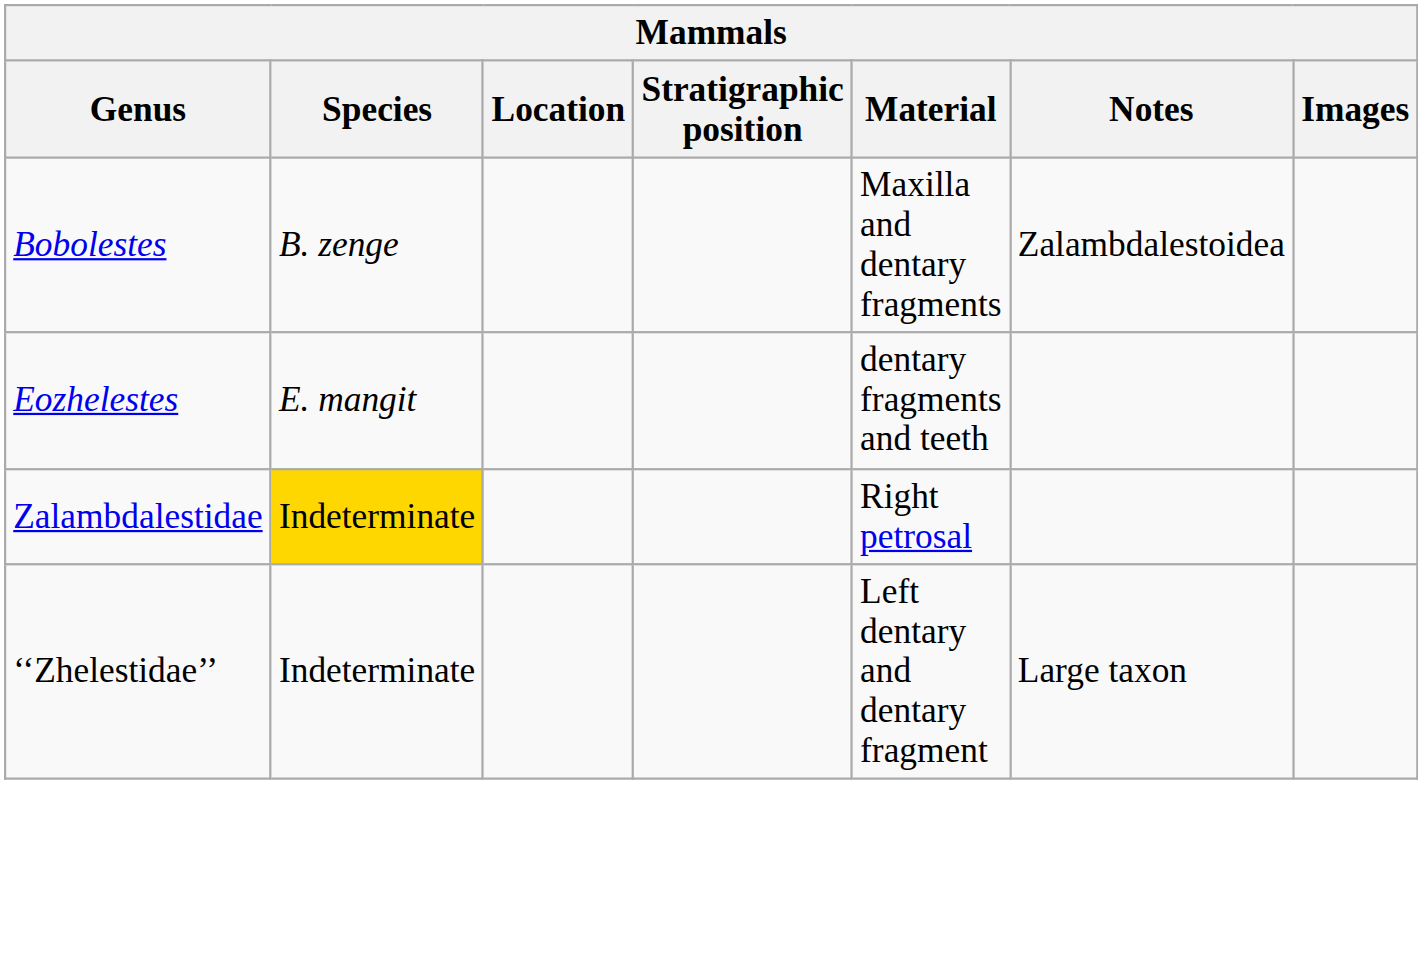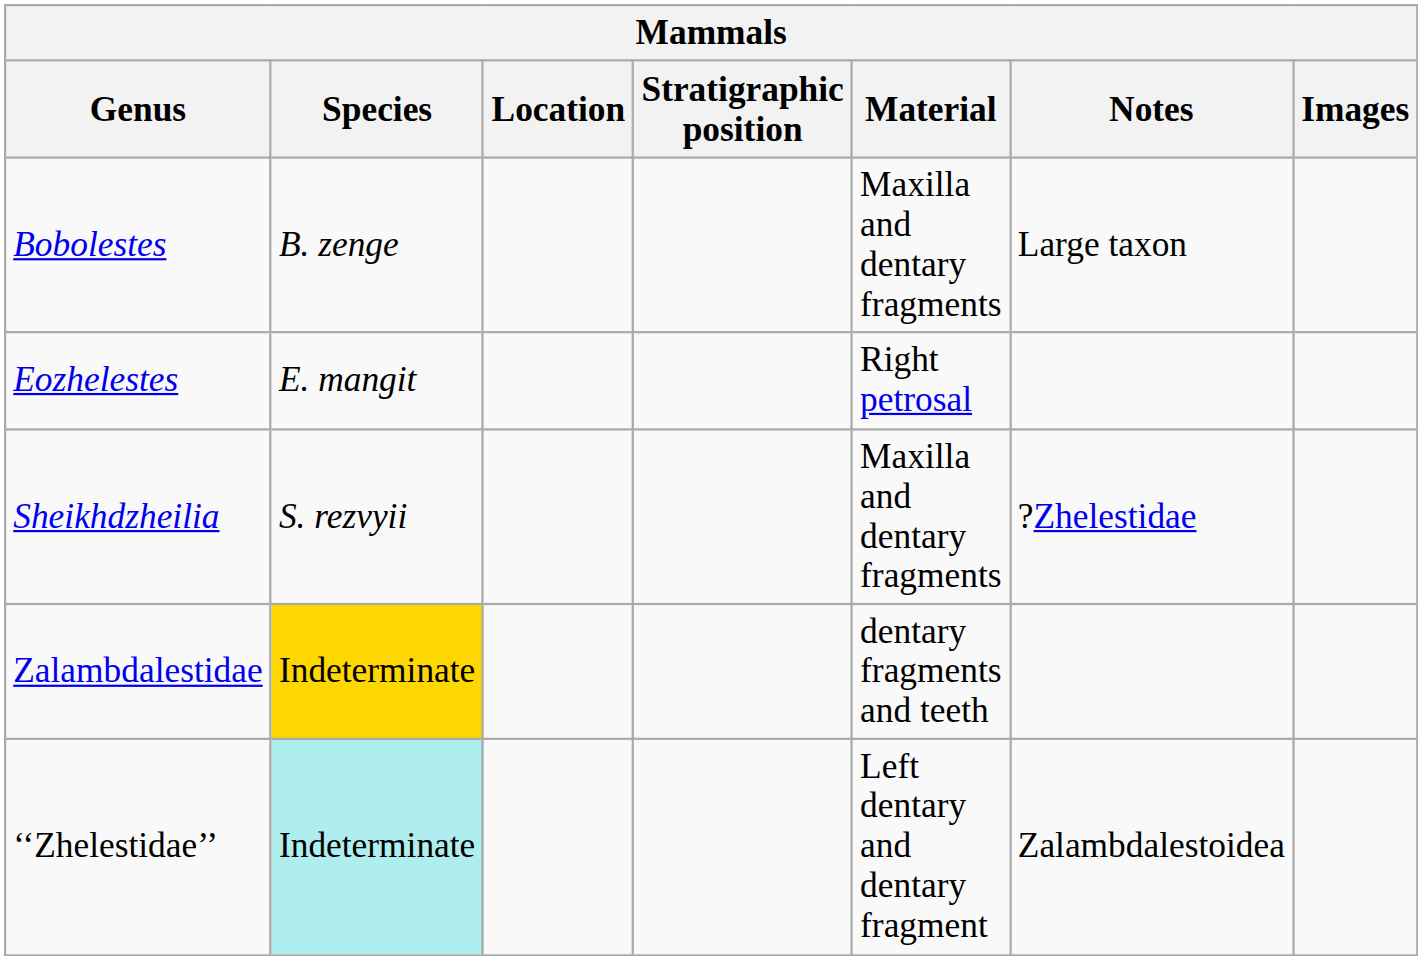 <table class="wikitable" align="center">
 <tr>
 <th colspan="7" align="center">Mammals</th>
 </tr>
 <tr>
 <th>Genus</th>
 <th>Species</th>
 <th>Location</th>
 <th>Stratigraphic position</th>
 <th>Material</th>
 <th>Notes</th>
 <th>Images</th>
 </tr>
 <tr>
 <td><em><a href='#'>Bobolestes</a></em></td>
 <td><em>B. zenge</em></td>
 <td></td>
 <td></td>
 <td>Maxilla and dentary fragments</td>
-<td>Zalambdalestoidea</td>
+<td>Large taxon</td>
 <td></td>
 </tr>
 <tr>
 <td><em><a href='#'>Eozhelestes</a></em></td>
 <td><em>E. mangit</em></td>
 <td></td>
 <td></td>
-<td>dentary fragments and teeth</td>
+<td>Right <a href='#'>petrosal</a></td>
 <td></td>
+<td></td>
+</tr>
+<tr>
+<td><em><a href='#'>Sheikhdzheilia</a></em></td>
+<td><em>S. rezvyii</em></td>
+<td></td>
+<td></td>
+<td>Maxilla and dentary fragments</td>
+<td>?<a href='#'>Zhelestidae</a></td>
 <td></td>
 </tr>
 <tr>
 <td><a href='#'>Zalambdalestidae</a></td>
 <td style="background: gold;">Indeterminate</td>
 <td></td>
 <td></td>
-<td>Right <a href='#'>petrosal</a></td>
+<td>dentary fragments and teeth</td>
 <td></td>
 <td></td>
 </tr>
 <tr>
 <td>‘‘Zhelestidae’’</td>
-<td>Indeterminate</td>
+<td style="background: paleturquoise;">Indeterminate</td>
 <td></td>
 <td></td>
 <td>Left dentary and dentary fragment</td>
-<td>Large taxon</td>
+<td>Zalambdalestoidea</td>
 <td></td>
 </tr>
 </table>
